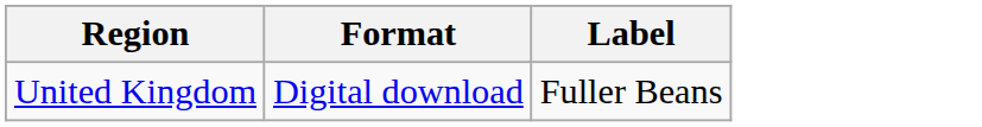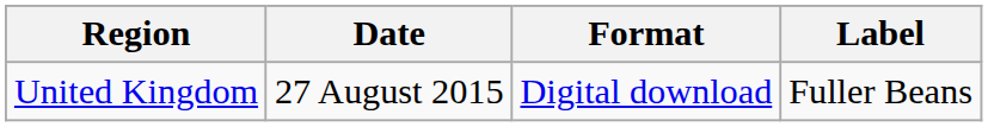 <table class=wikitable>
 <tr>
 <th>Region</th>
+<th>Date</th>
 <th>Format</th>
 <th>Label</th>
 </tr>
 <tr>
 <td><a href='#'>United Kingdom</a></td>
+<td>27 August 2015</td>
 <td><a href='#'>Digital download</a></td>
 <td>Fuller Beans</td>
 </tr>
 </table>
